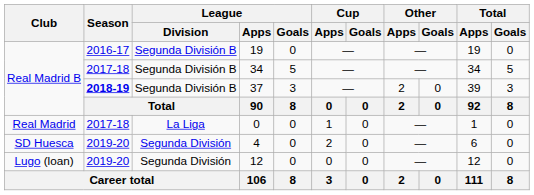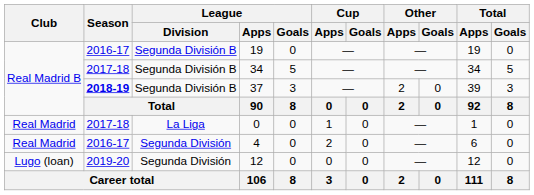 <table class="wikitable" style="text-align:center">
 <tr>
 <th rowspan="2">Club</th>
 <th rowspan="2">Season</th>
 <th colspan="3">League</th>
 <th colspan="2">Cup</th>
 <th colspan="2">Other</th>
 <th colspan="2">Total</th>
 </tr>
 <tr>
 <th>Division</th>
 <th>Apps</th>
 <th>Goals</th>
 <th>Apps</th>
 <th>Goals</th>
 <th>Apps</th>
 <th>Goals</th>
 <th>Apps</th>
 <th>Goals</th>
 </tr>
 <tr>
 <td rowspan="4"><a href='#'>Real Madrid B</a></td>
 <td><a href='#'>2016-17</a></td>
 <td><a href='#'>Segunda División B</a></td>
 <td>19</td>
 <td>0</td>
 <td colspan="2">—</td>
 <td colspan="2">—</td>
 <td>19</td>
 <td>0</td>
 </tr>
 <tr>
 <td><a href='#'>2017-18</a></td>
 <td>Segunda División B</td>
 <td>34</td>
 <td>5</td>
 <td colspan="2">—</td>
 <td colspan="2">—</td>
 <td>34</td>
 <td>5</td>
 </tr>
 <tr>
 <td><strong><a href='#'>2018-19</a></strong></td>
 <td>Segunda División B</td>
 <td>37</td>
 <td>3</td>
 <td colspan="2">—</td>
 <td>2</td>
 <td>0</td>
 <td>39</td>
 <td>3</td>
 </tr>
 <tr>
 <th colspan="2">Total</th>
 <th>90</th>
 <th>8</th>
 <th>0</th>
 <th>0</th>
 <th>2</th>
 <th>0</th>
 <th>92</th>
 <th>8</th>
 </tr>
 <tr>
 <td><a href='#'>Real Madrid</a></td>
 <td><a href='#'>2017-18</a></td>
 <td><a href='#'>La Liga</a></td>
 <td>0</td>
 <td>0</td>
 <td>1</td>
 <td>0</td>
 <td colspan="2">—</td>
 <td>1</td>
 <td>0</td>
 </tr>
 <tr>
-<td><a href='#'>SD Huesca</a></td>
-<td><a href='#'>2019-20</a></td>
+<td><a href='#'>Real Madrid</a></td>
+<td><a href='#'>2016-17</a></td>
 <td><a href='#'>Segunda División</a></td>
 <td>4</td>
 <td>0</td>
 <td>2</td>
 <td>0</td>
 <td colspan="2">—</td>
 <td>6</td>
 <td>0</td>
 </tr>
 <tr>
 <td><a href='#'>Lugo</a> (loan)</td>
 <td><a href='#'>2019-20</a></td>
 <td>Segunda División</td>
 <td>12</td>
 <td>0</td>
 <td>0</td>
 <td>0</td>
 <td colspan="2">—</td>
 <td>12</td>
 <td>0</td>
 </tr>
 <tr>
 <th colspan="3">Career total</th>
 <th>106</th>
 <th>8</th>
 <th>3</th>
 <th>0</th>
 <th>2</th>
 <th>0</th>
 <th>111</th>
 <th>8</th>
 </tr>
 </table>
